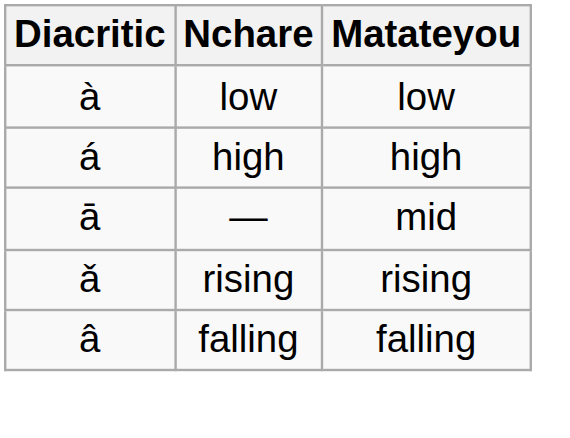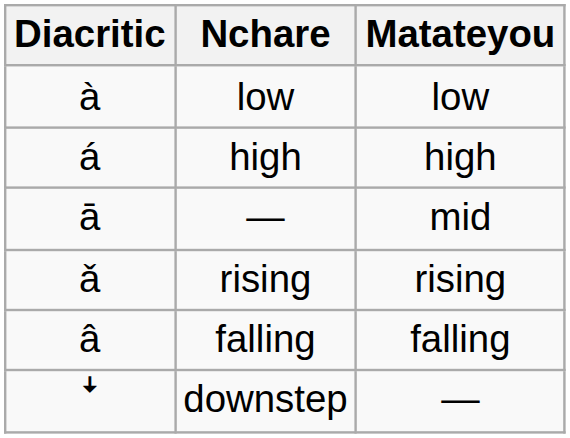 <table class="wikitable" style="text-align:center">
 <tr>
 <th>Diacritic</th>
 <th>Nchare</th>
 <th>Matateyou</th>
 </tr>
 <tr>
 <td>à</td>
 <td>low</td>
 <td>low</td>
 </tr>
 <tr>
 <td>á</td>
 <td>high</td>
 <td>high</td>
 </tr>
 <tr>
 <td>ā</td>
 <td>―</td>
 <td>mid</td>
 </tr>
 <tr>
 <td>ǎ</td>
 <td>rising</td>
 <td>rising</td>
 </tr>
 <tr>
 <td>â</td>
 <td>falling</td>
 <td>falling</td>
 </tr>
+<tr>
+<td>ꜜ</td>
+<td>downstep</td>
+<td>―</td>
+</tr>
 </table>
